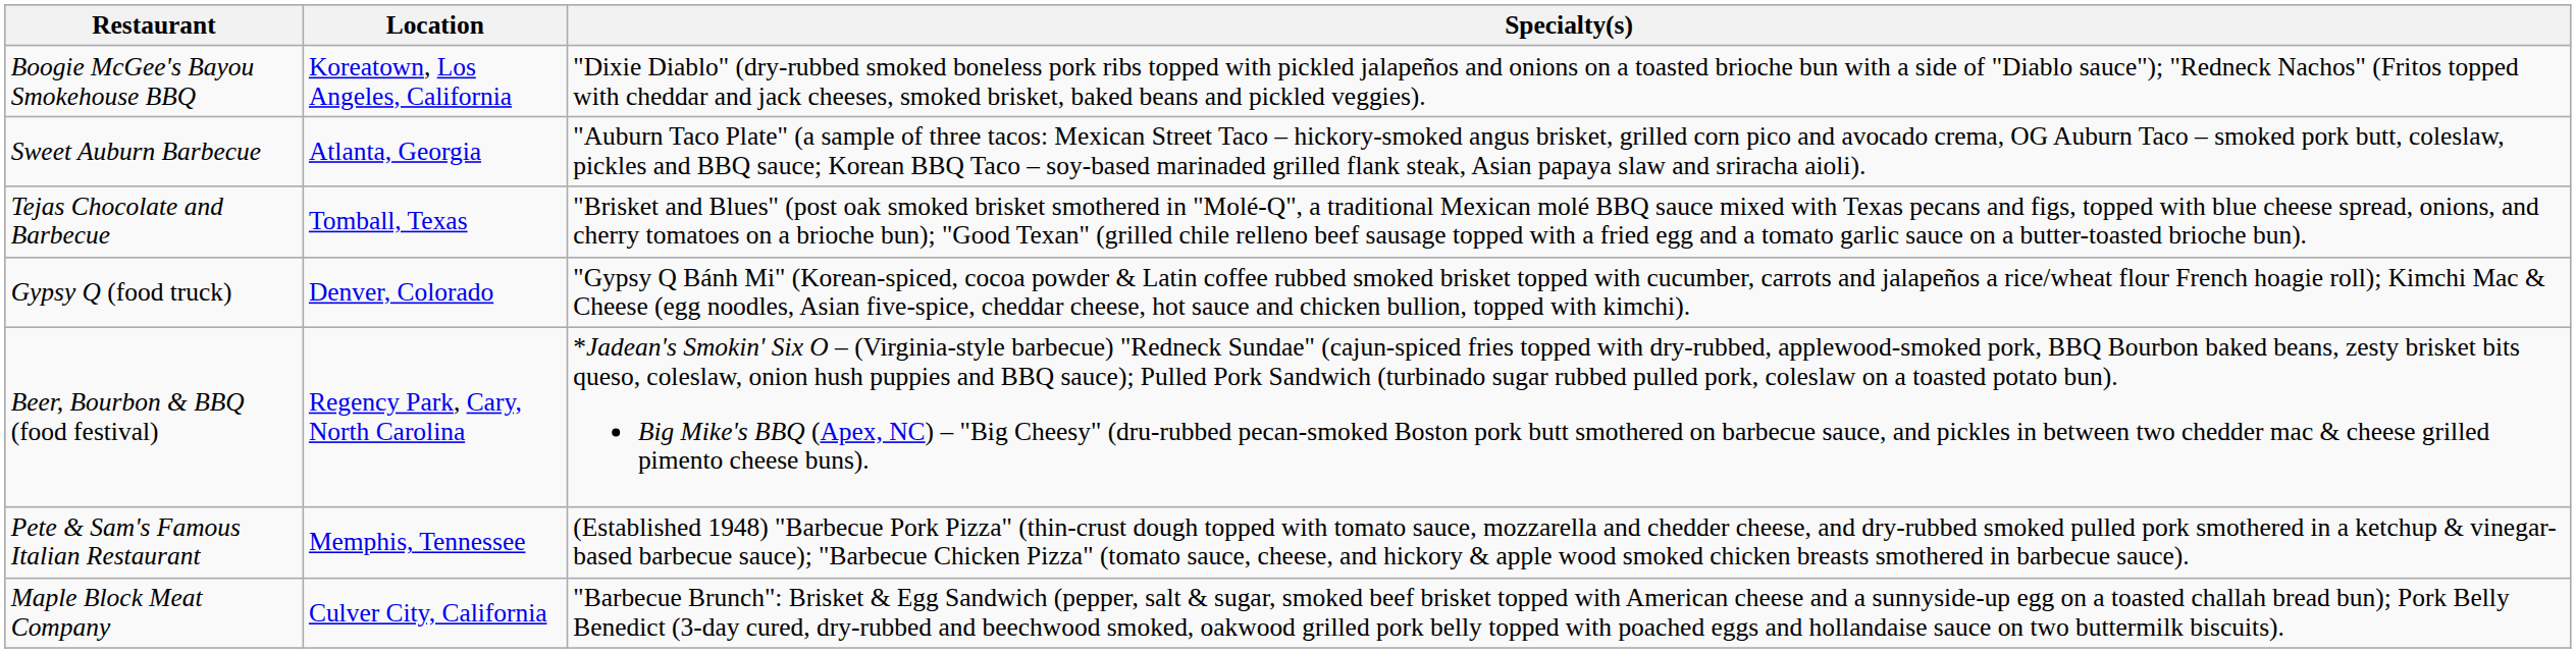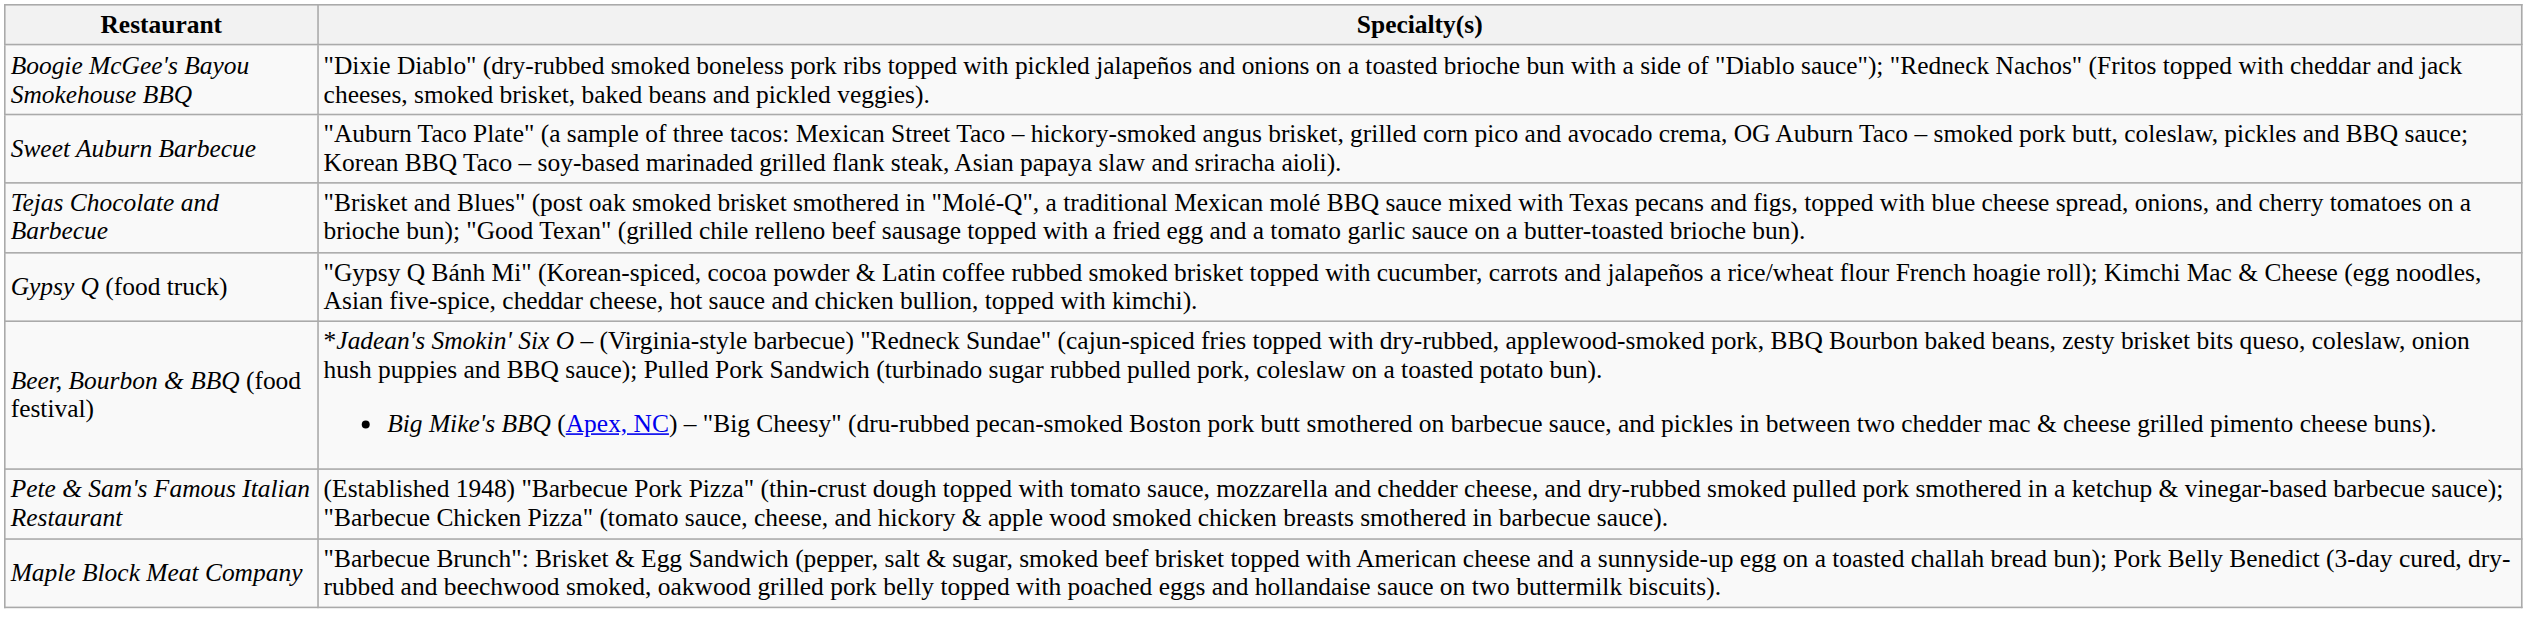 <table class="wikitable" style="width:100%;">
 <tr>
 <th>Restaurant</th>
-<th>Location</th>
 <th>Specialty(s)</th>
 </tr>
 <tr>
 <td><em>Boogie McGee's Bayou Smokehouse BBQ</em></td>
-<td><a href='#'>Koreatown</a>, <a href='#'>Los Angeles, California</a></td>
 <td>"Dixie Diablo" (dry-rubbed smoked boneless pork ribs topped with pickled jalapeños and onions on a toasted brioche bun with a side of "Diablo sauce"); "Redneck Nachos" (Fritos topped with cheddar and jack cheeses, smoked brisket, baked beans and pickled veggies).</td>
 </tr>
 <tr>
 <td><em>Sweet Auburn Barbecue</em></td>
-<td><a href='#'>Atlanta, Georgia</a></td>
 <td>"Auburn Taco Plate" (a sample of three tacos: Mexican Street Taco – hickory-smoked angus brisket, grilled corn pico and avocado crema, OG Auburn Taco – smoked pork butt, coleslaw, pickles and BBQ sauce; Korean BBQ Taco – soy-based marinaded grilled flank steak, Asian papaya slaw and sriracha aioli).</td>
 </tr>
 <tr>
 <td><em>Tejas Chocolate and Barbecue</em></td>
-<td><a href='#'>Tomball, Texas</a></td>
 <td>"Brisket and Blues" (post oak smoked brisket smothered in "Molé-Q", a traditional Mexican molé BBQ sauce mixed with Texas pecans and figs, topped with blue cheese spread, onions, and cherry tomatoes on a brioche bun); "Good Texan" (grilled chile relleno beef sausage topped with a fried egg and a tomato garlic sauce on a butter-toasted brioche bun).</td>
 </tr>
 <tr>
 <td><em>Gypsy Q</em> (food truck)</td>
-<td><a href='#'>Denver, Colorado</a></td>
 <td>"Gypsy Q Bánh Mi" (Korean-spiced, cocoa powder & Latin coffee rubbed smoked brisket topped with cucumber, carrots and jalapeños a rice/wheat flour French hoagie roll); Kimchi Mac & Cheese (egg noodles, Asian five-spice, cheddar cheese, hot sauce and chicken bullion, topped with kimchi).</td>
 </tr>
 <tr>
 <td><em>Beer, Bourbon & BBQ</em> (food festival)</td>
-<td><a href='#'>Regency Park</a>, <a href='#'>Cary, North Carolina</a></td>
 <td>*<em>Jadean's Smokin' Six O</em> – (Virginia-style barbecue)  "Redneck Sundae" (cajun-spiced fries topped with dry-rubbed, applewood-smoked pork, BBQ Bourbon baked beans, zesty brisket bits queso, coleslaw, onion hush puppies and BBQ sauce); Pulled Pork Sandwich (turbinado sugar rubbed pulled pork, coleslaw on a toasted potato bun).<br><ul><li><em>Big Mike's BBQ</em> (<a href='#'>Apex, NC</a>) – "Big Cheesy" (dru-rubbed pecan-smoked Boston pork butt smothered on barbecue sauce, and pickles in between two chedder mac & cheese grilled pimento cheese buns).</li></ul></td>
 </tr>
 <tr>
 <td><em>Pete & Sam's Famous Italian Restaurant</em></td>
-<td><a href='#'>Memphis, Tennessee</a></td>
 <td>(Established 1948) "Barbecue Pork Pizza" (thin-crust dough topped with tomato sauce, mozzarella and chedder cheese, and dry-rubbed smoked pulled pork smothered in a ketchup & vinegar-based barbecue sauce); "Barbecue Chicken Pizza" (tomato sauce, cheese, and hickory & apple wood smoked chicken breasts smothered in barbecue sauce).</td>
 </tr>
 <tr>
 <td><em>Maple Block Meat Company</em></td>
-<td><a href='#'>Culver City, California</a></td>
 <td>"Barbecue Brunch": Brisket & Egg Sandwich (pepper, salt & sugar, smoked beef brisket topped with American cheese and a sunnyside-up egg on a toasted challah bread bun); Pork Belly Benedict (3-day cured, dry-rubbed and beechwood smoked, oakwood grilled pork belly topped with poached eggs and hollandaise sauce on two buttermilk biscuits).</td>
 </tr>
 </table>
